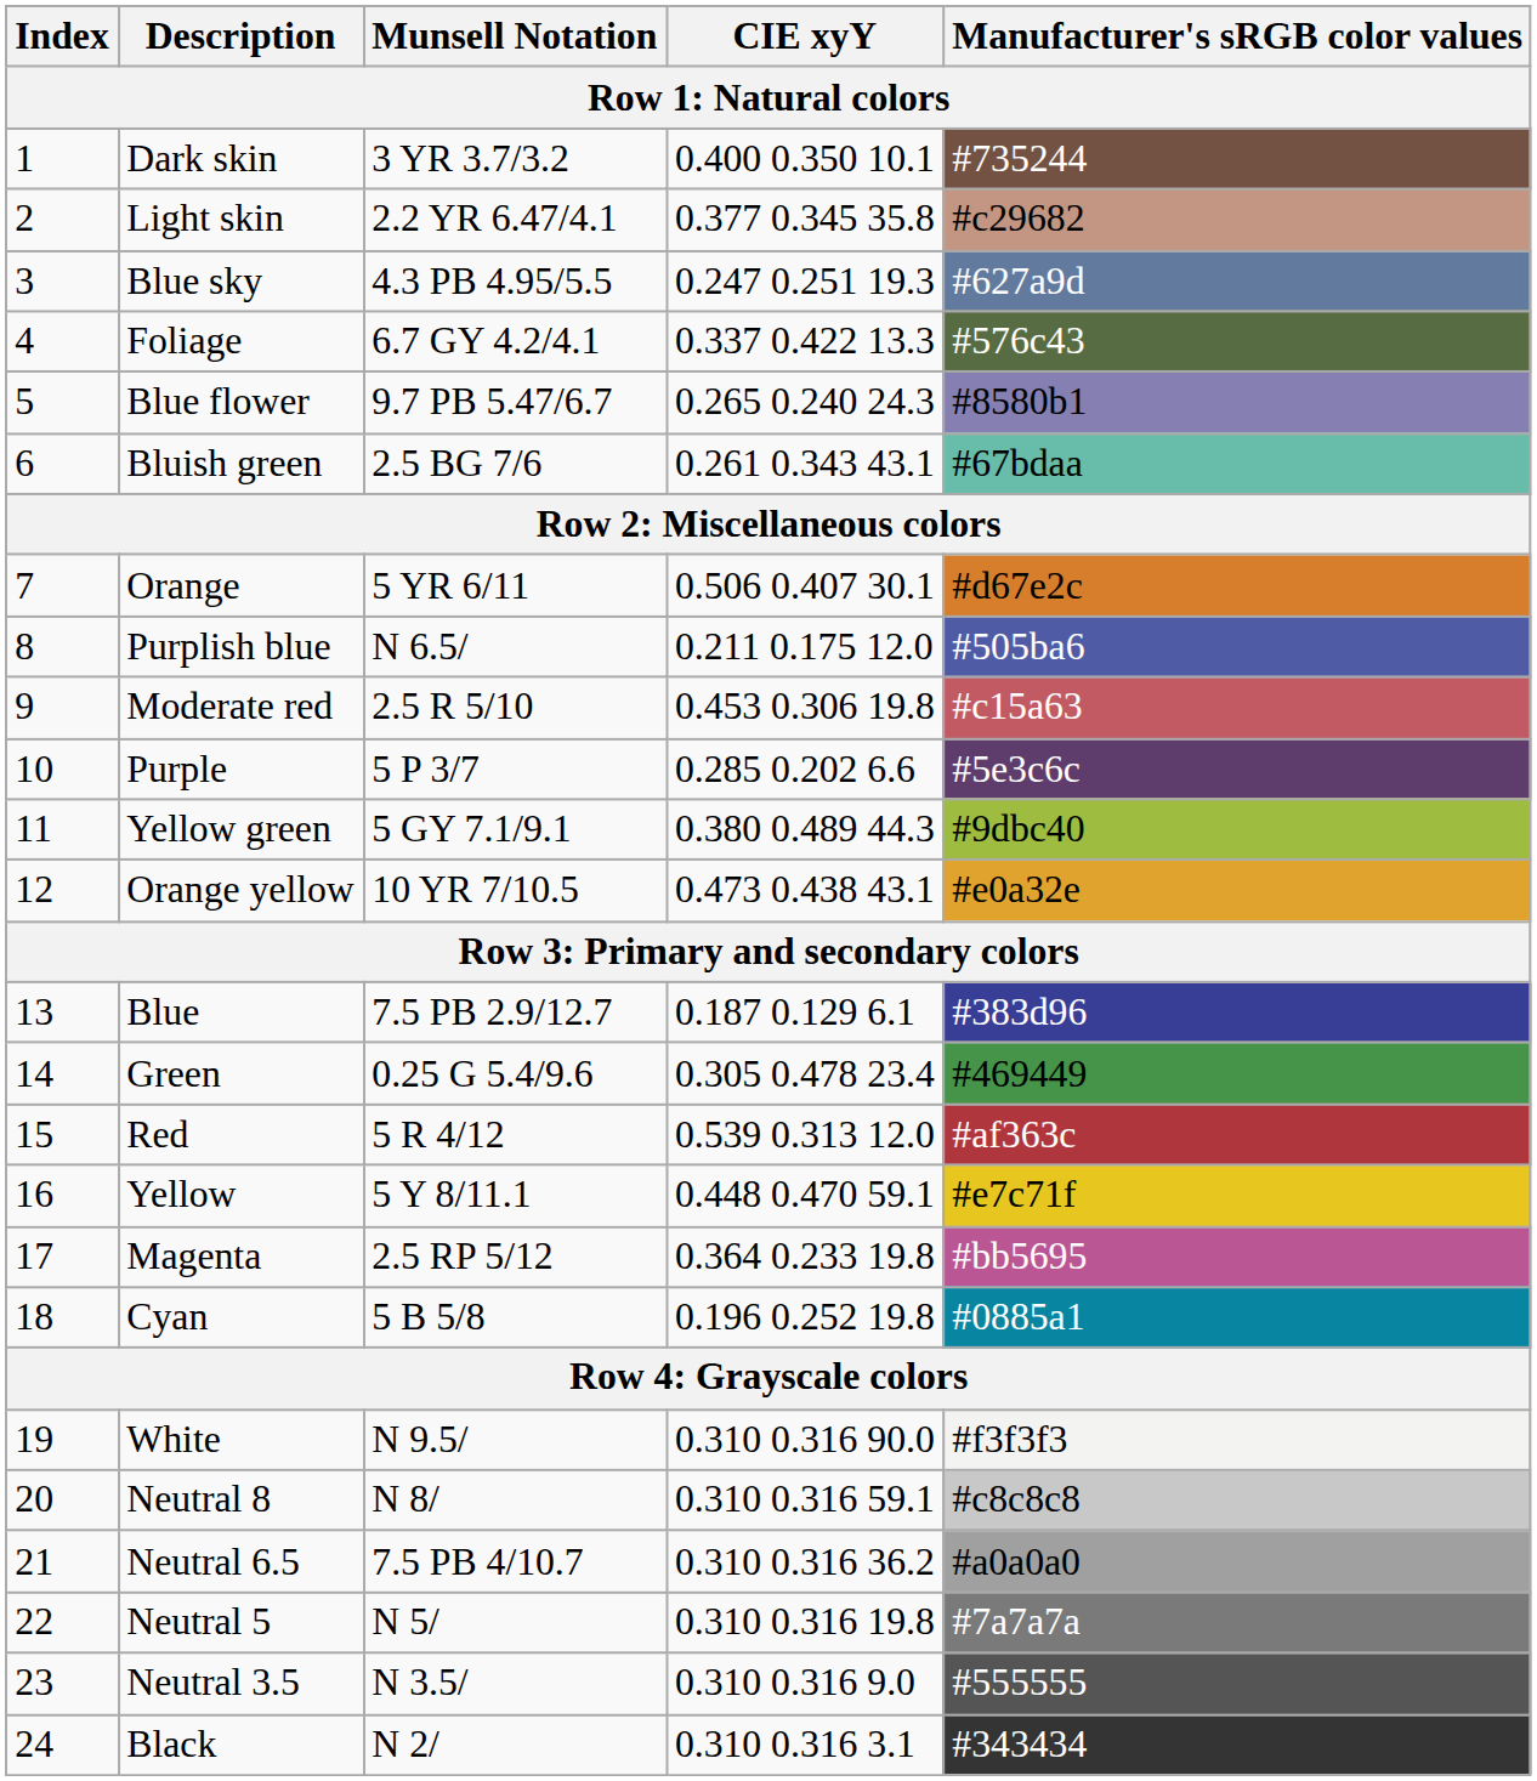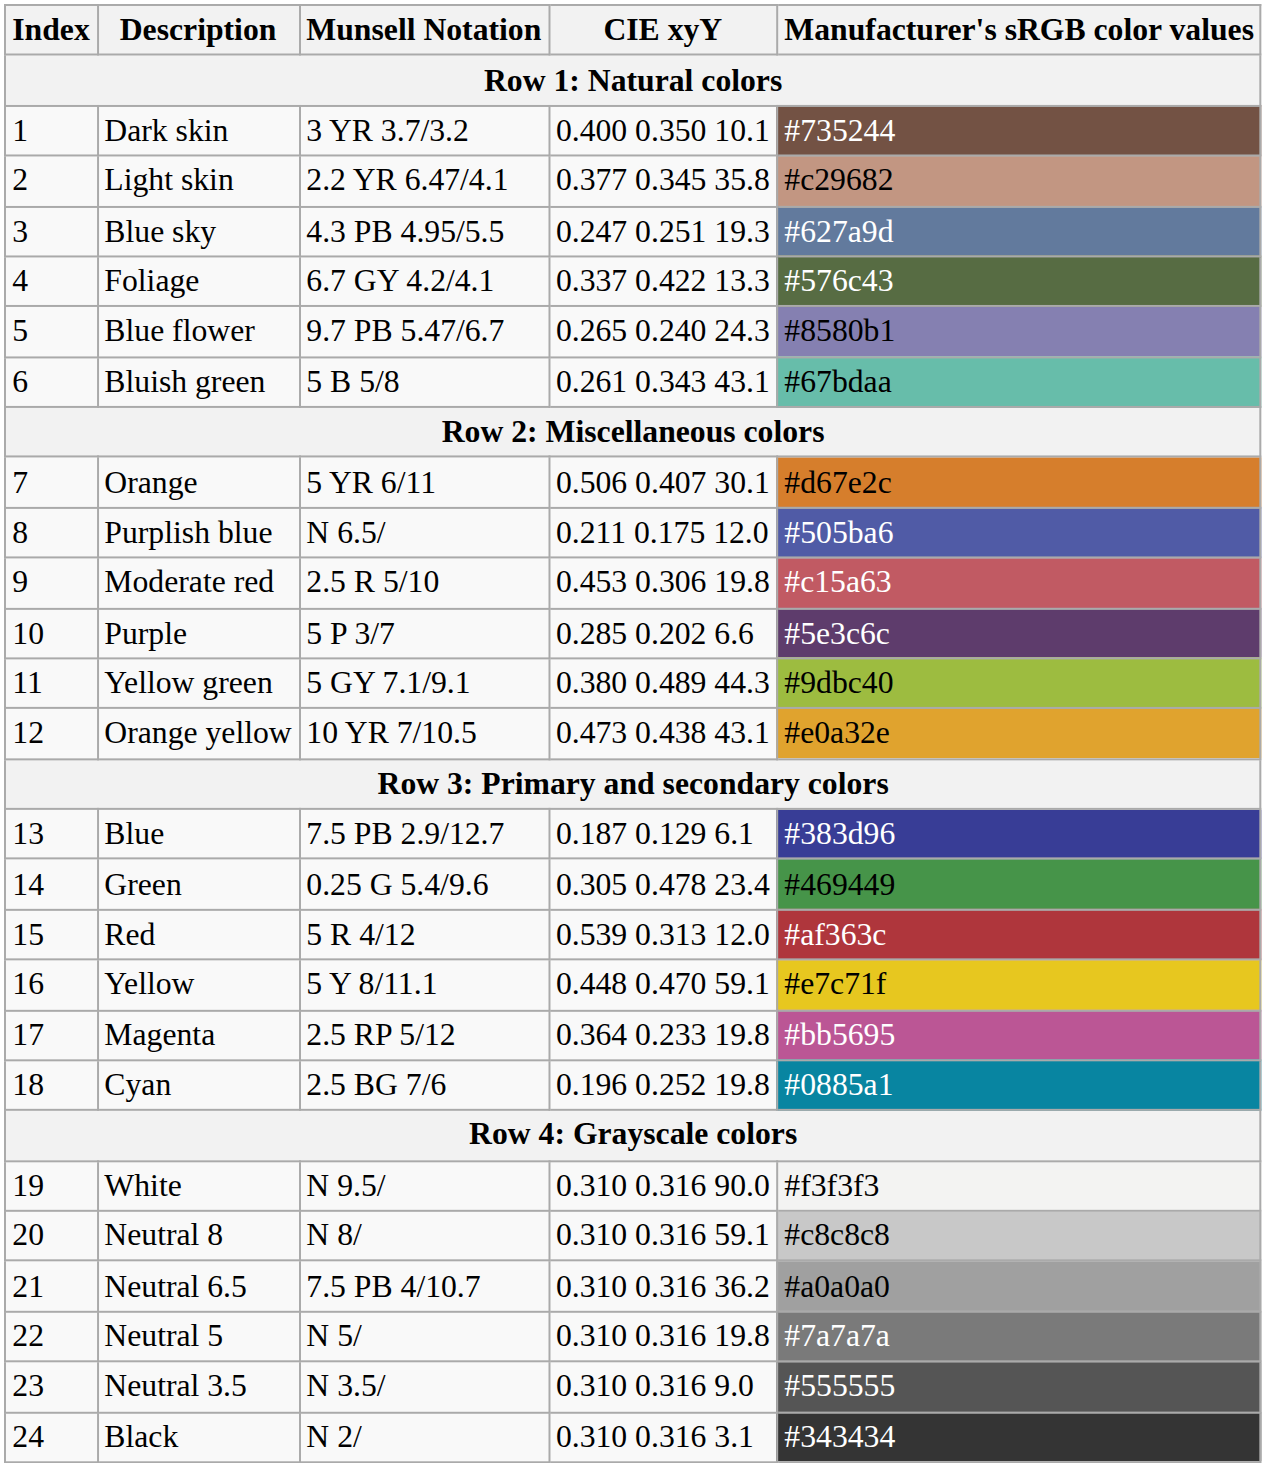 <table class="wikitable">
 <tr>
 <th>Index</th>
 <th>Description</th>
 <th>Munsell Notation</th>
 <th>CIE xyY</th>
 <th>Manufacturer's sRGB color values</th>
 </tr>
 <tr>
 <th colspan="5">Row 1: Natural colors</th>
 </tr>
 <tr>
 <td>1</td>
 <td>Dark skin</td>
 <td>3 YR 3.7/3.2</td>
 <td>0.400 0.350 10.1</td>
 <td bgcolor="#735244" style="color:white">#735244</td>
 </tr>
 <tr>
 <td>2</td>
 <td>Light skin</td>
 <td>2.2 YR 6.47/4.1</td>
 <td>0.377 0.345 35.8</td>
 <td bgcolor="#c29682" style="color:black">#c29682</td>
 </tr>
 <tr>
 <td>3</td>
 <td>Blue sky</td>
 <td>4.3 PB 4.95/5.5</td>
 <td>0.247 0.251 19.3</td>
 <td bgcolor="#627a9d" style="color:white">#627a9d</td>
 </tr>
 <tr>
 <td>4</td>
 <td>Foliage</td>
 <td>6.7 GY 4.2/4.1</td>
 <td>0.337 0.422 13.3</td>
 <td bgcolor="#576c43" style="color:white">#576c43</td>
 </tr>
 <tr>
 <td>5</td>
 <td>Blue flower</td>
 <td>9.7 PB 5.47/6.7</td>
 <td>0.265 0.240 24.3</td>
 <td bgcolor="#8580b1" style="color:black">#8580b1</td>
 </tr>
 <tr>
 <td>6</td>
 <td>Bluish green</td>
-<td>2.5 BG 7/6</td>
+<td>5 B 5/8</td>
 <td>0.261 0.343 43.1</td>
 <td bgcolor="#67bdaa" style="color:black">#67bdaa</td>
 </tr>
 <tr>
 <th colspan="5">Row 2: Miscellaneous colors</th>
 </tr>
 <tr>
 <td>7</td>
 <td>Orange</td>
 <td>5 YR 6/11</td>
 <td>0.506 0.407 30.1</td>
 <td bgcolor="#d67e2c" style="color:black">#d67e2c</td>
 </tr>
 <tr>
 <td>8</td>
 <td>Purplish blue</td>
 <td>N 6.5/</td>
 <td>0.211 0.175 12.0</td>
 <td bgcolor="#505ba6" style="color:white">#505ba6</td>
 </tr>
 <tr>
 <td>9</td>
 <td>Moderate red</td>
 <td>2.5 R 5/10</td>
 <td>0.453 0.306 19.8</td>
 <td bgcolor="#c15a63" style="color:white">#c15a63</td>
 </tr>
 <tr>
 <td>10</td>
 <td>Purple</td>
 <td>5 P 3/7</td>
 <td>0.285 0.202 6.6</td>
 <td bgcolor="#5e3c6c" style="color:white">#5e3c6c</td>
 </tr>
 <tr>
 <td>11</td>
 <td>Yellow green</td>
 <td>5 GY 7.1/9.1</td>
 <td>0.380 0.489 44.3</td>
 <td bgcolor="#9dbc40" style="color:black">#9dbc40</td>
 </tr>
 <tr>
 <td>12</td>
 <td>Orange yellow</td>
 <td>10 YR 7/10.5</td>
 <td>0.473 0.438 43.1</td>
 <td bgcolor="#e0a32e" style="color:black">#e0a32e</td>
 </tr>
 <tr>
 <th colspan="5">Row 3: Primary and secondary colors</th>
 </tr>
 <tr>
 <td>13</td>
 <td>Blue</td>
 <td>7.5 PB 2.9/12.7</td>
 <td>0.187 0.129 6.1</td>
 <td bgcolor="#383d96" style="color:white">#383d96</td>
 </tr>
 <tr>
 <td>14</td>
 <td>Green</td>
 <td>0.25 G 5.4/9.6</td>
 <td>0.305 0.478 23.4</td>
 <td bgcolor="#469449" style="color:black">#469449</td>
 </tr>
 <tr>
 <td>15</td>
 <td>Red</td>
 <td>5 R 4/12</td>
 <td>0.539 0.313 12.0</td>
 <td bgcolor="#af363c" style="color:white">#af363c</td>
 </tr>
 <tr>
 <td>16</td>
 <td>Yellow</td>
 <td>5 Y 8/11.1</td>
 <td>0.448 0.470 59.1</td>
 <td bgcolor="#e7c71f" style="color:black">#e7c71f</td>
 </tr>
 <tr>
 <td>17</td>
 <td>Magenta</td>
 <td>2.5 RP 5/12</td>
 <td>0.364 0.233 19.8</td>
 <td bgcolor="#bb5695" style="color:white">#bb5695</td>
 </tr>
 <tr>
 <td>18</td>
 <td>Cyan</td>
-<td>5 B 5/8</td>
+<td>2.5 BG 7/6</td>
 <td>0.196 0.252 19.8</td>
 <td bgcolor="#0885a1" style="color:white">#0885a1</td>
 </tr>
 <tr>
 <th colspan="5">Row 4: Grayscale colors</th>
 </tr>
 <tr>
 <td>19</td>
 <td>White</td>
 <td>N 9.5/</td>
 <td>0.310 0.316 90.0</td>
 <td bgcolor="#f3f3f2" style="color:black">#f3f3f3</td>
 </tr>
 <tr>
 <td>20</td>
 <td>Neutral 8</td>
 <td>N 8/</td>
 <td>0.310 0.316 59.1</td>
 <td bgcolor="#c8c8c8" style="color:black">#c8c8c8</td>
 </tr>
 <tr>
 <td>21</td>
 <td>Neutral 6.5</td>
 <td>7.5 PB 4/10.7</td>
 <td>0.310 0.316 36.2</td>
 <td bgcolor="#a0a0a0" style="color:black">#a0a0a0</td>
 </tr>
 <tr>
 <td>22</td>
 <td>Neutral 5</td>
 <td>N 5/</td>
 <td>0.310 0.316 19.8</td>
 <td bgcolor="#7a7a7a" style="color:white">#7a7a7a</td>
 </tr>
 <tr>
 <td>23</td>
 <td>Neutral 3.5</td>
 <td>N 3.5/</td>
 <td>0.310 0.316 9.0</td>
 <td bgcolor="#555555" style="color:white">#555555</td>
 </tr>
 <tr>
 <td>24</td>
 <td>Black</td>
 <td>N 2/</td>
 <td>0.310 0.316 3.1</td>
 <td bgcolor="#343434" style="color:white">#343434</td>
 </tr>
 </table>
